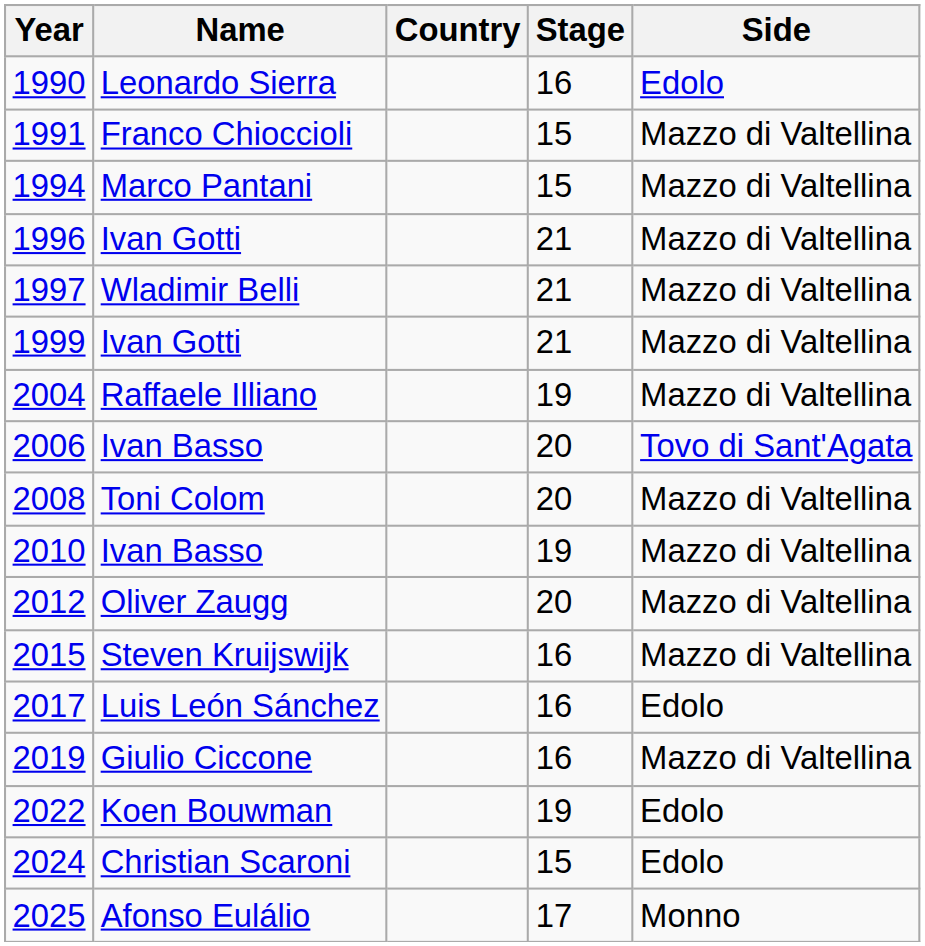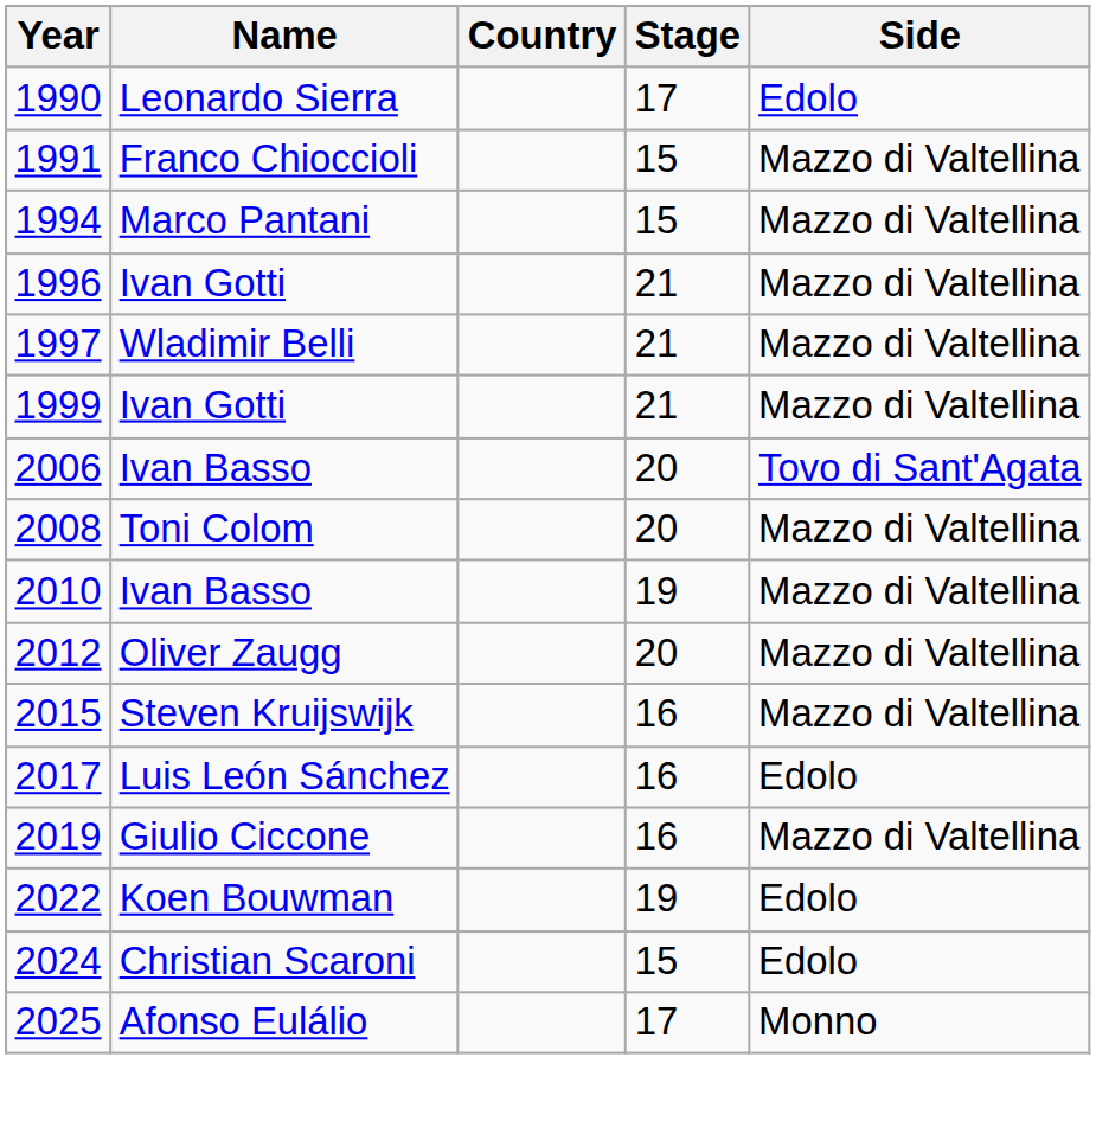 <table class="wikitable">
 <tr>
 <th>Year</th>
 <th>Name</th>
 <th>Country</th>
 <th>Stage</th>
 <th>Side</th>
 </tr>
 <tr>
 <td><a href='#'>1990</a></td>
 <td><a href='#'>Leonardo Sierra</a></td>
 <td></td>
-<td>16</td>
+<td>17</td>
 <td><a href='#'>Edolo</a></td>
 </tr>
 <tr>
 <td><a href='#'>1991</a></td>
 <td><a href='#'>Franco Chioccioli</a></td>
 <td></td>
 <td>15</td>
 <td>Mazzo di Valtellina</td>
 </tr>
 <tr>
 <td><a href='#'>1994</a></td>
 <td><a href='#'>Marco Pantani</a></td>
 <td></td>
 <td>15</td>
 <td>Mazzo di Valtellina</td>
 </tr>
 <tr>
 <td><a href='#'>1996</a></td>
 <td><a href='#'>Ivan Gotti</a></td>
 <td></td>
 <td>21</td>
 <td>Mazzo di Valtellina</td>
 </tr>
 <tr>
 <td><a href='#'>1997</a></td>
 <td><a href='#'>Wladimir Belli</a></td>
 <td></td>
 <td>21</td>
 <td>Mazzo di Valtellina</td>
 </tr>
 <tr>
 <td><a href='#'>1999</a></td>
 <td><a href='#'>Ivan Gotti</a></td>
 <td></td>
 <td>21</td>
-<td>Mazzo di Valtellina</td>
-</tr>
-<tr>
-<td><a href='#'>2004</a></td>
-<td><a href='#'>Raffaele Illiano</a></td>
-<td></td>
-<td>19</td>
 <td>Mazzo di Valtellina</td>
 </tr>
 <tr>
 <td><a href='#'>2006</a></td>
 <td><a href='#'>Ivan Basso</a></td>
 <td></td>
 <td>20</td>
 <td><a href='#'>Tovo di Sant'Agata</a></td>
 </tr>
 <tr>
 <td><a href='#'>2008</a></td>
 <td><a href='#'>Toni Colom</a></td>
 <td></td>
 <td>20</td>
 <td>Mazzo di Valtellina</td>
 </tr>
 <tr>
 <td><a href='#'>2010</a></td>
 <td><a href='#'>Ivan Basso</a></td>
 <td></td>
 <td>19</td>
 <td>Mazzo di Valtellina</td>
 </tr>
 <tr>
 <td><a href='#'>2012</a></td>
 <td><a href='#'>Oliver Zaugg</a></td>
 <td></td>
 <td>20</td>
 <td>Mazzo di Valtellina</td>
 </tr>
 <tr>
 <td><a href='#'>2015</a></td>
 <td><a href='#'>Steven Kruijswijk</a></td>
 <td></td>
 <td>16</td>
 <td>Mazzo di Valtellina</td>
 </tr>
 <tr>
 <td><a href='#'>2017</a></td>
 <td><a href='#'>Luis León Sánchez</a></td>
 <td></td>
 <td>16</td>
 <td>Edolo</td>
 </tr>
 <tr>
 <td><a href='#'>2019</a></td>
 <td><a href='#'>Giulio Ciccone</a></td>
 <td></td>
 <td>16</td>
 <td>Mazzo di Valtellina</td>
 </tr>
 <tr>
 <td><a href='#'>2022</a></td>
 <td><a href='#'>Koen Bouwman</a></td>
 <td></td>
 <td>19</td>
 <td>Edolo</td>
 </tr>
 <tr>
 <td><a href='#'>2024</a></td>
 <td><a href='#'>Christian Scaroni</a></td>
 <td></td>
 <td>15</td>
 <td>Edolo</td>
 </tr>
 <tr>
 <td><a href='#'>2025</a></td>
 <td><a href='#'>Afonso Eulálio</a></td>
 <td></td>
 <td>17</td>
 <td>Monno</td>
 </tr>
 </table>
